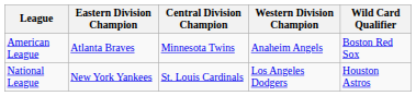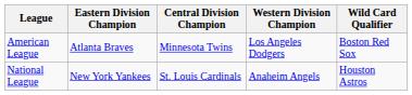 <table class="wikitable">
 <tr>
 <th>League</th>
 <th>Eastern Division Champion</th>
 <th>Central Division Champion</th>
 <th>Western Division Champion</th>
 <th>Wild Card Qualifier</th>
 </tr>
 <tr>
 <td><a href='#'>American League</a></td>
 <td><a href='#'>Atlanta Braves</a></td>
 <td><a href='#'>Minnesota Twins</a></td>
-<td><a href='#'>Anaheim Angels</a></td>
+<td><a href='#'>Los Angeles Dodgers</a></td>
 <td><a href='#'>Boston Red Sox</a></td>
 </tr>
 <tr>
 <td><a href='#'>National League</a></td>
 <td><a href='#'>New York Yankees</a></td>
 <td><a href='#'>St. Louis Cardinals</a></td>
-<td><a href='#'>Los Angeles Dodgers</a></td>
+<td><a href='#'>Anaheim Angels</a></td>
 <td><a href='#'>Houston Astros</a></td>
 </tr>
 </table>
